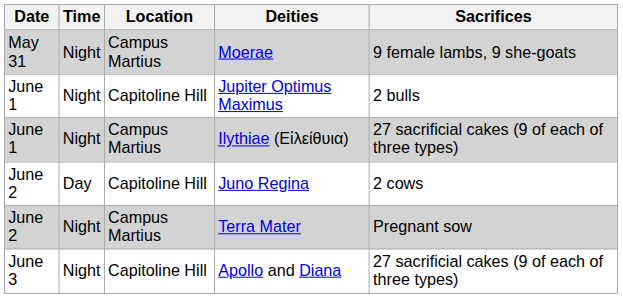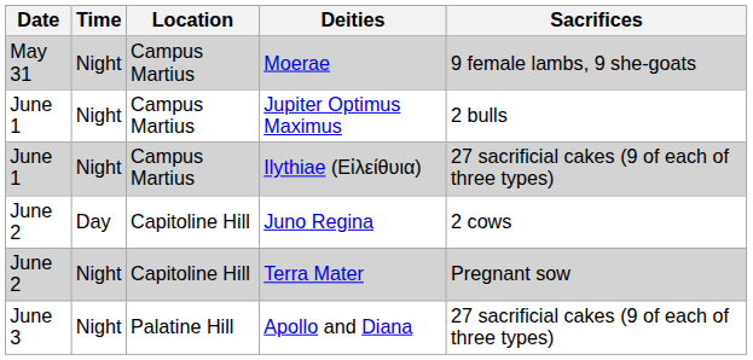 <table class="wikitable">
 <tr>
 <th>Date</th>
 <th>Time</th>
 <th>Location</th>
 <th>Deities</th>
 <th>Sacrifices</th>
 </tr>
 <tr style="background:lightgray; color:black">
 <td>May 31</td>
 <td>Night</td>
 <td>Campus Martius</td>
 <td><a href='#'>Moerae</a></td>
 <td>9 female lambs, 9 she-goats</td>
 </tr>
 <tr style="background:white; color:black">
 <td>June 1</td>
 <td>Night</td>
-<td>Capitoline Hill</td>
+<td>Campus Martius</td>
 <td><a href='#'>Jupiter Optimus Maximus</a></td>
 <td>2 bulls</td>
 </tr>
 <tr style="background:lightgray; color:black">
 <td>June 1</td>
 <td>Night</td>
 <td>Campus Martius</td>
 <td><a href='#'>Ilythiae</a> (Εἰλείθυια)</td>
 <td>27 sacrificial cakes (9 of each of three types)</td>
 </tr>
 <tr style="background:white; color:black">
 <td>June 2</td>
 <td>Day</td>
 <td>Capitoline Hill</td>
 <td><a href='#'>Juno Regina</a></td>
 <td>2 cows</td>
 </tr>
 <tr style="background:lightgray; color:black">
 <td>June 2</td>
 <td>Night</td>
-<td>Campus Martius</td>
+<td>Capitoline Hill</td>
 <td><a href='#'>Terra Mater</a></td>
 <td>Pregnant sow</td>
 </tr>
 <tr style="background:white; color:black">
 <td>June 3</td>
 <td>Night</td>
-<td>Capitoline Hill</td>
+<td>Palatine Hill</td>
 <td><a href='#'>Apollo</a> and <a href='#'>Diana</a></td>
 <td>27 sacrificial cakes (9 of each of three types)</td>
 </tr>
 </table>
